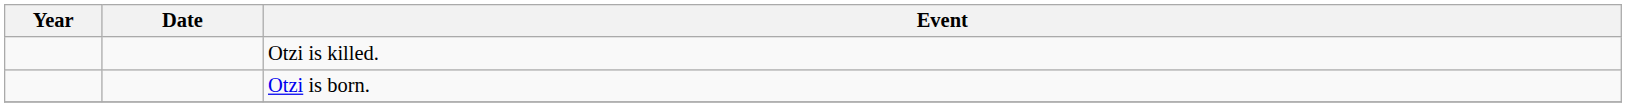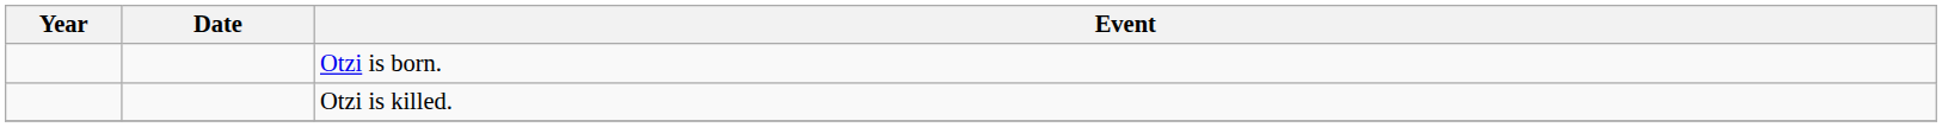 <table class="wikitable" width="100%">
 <tr>
 <th style="width:6%">Year</th>
 <th style="width:10%">Date</th>
 <th>Event</th>
 </tr>
 <tr>
 <td></td>
 <td></td>
-<td>Otzi is killed.</td>
+<td><a href='#'>Otzi</a> is born.</td>
 </tr>
 <tr>
 <td></td>
 <td></td>
-<td><a href='#'>Otzi</a> is born.</td>
+<td>Otzi is killed.</td>
 </tr>
 <tr>
 </tr>
 </table>
